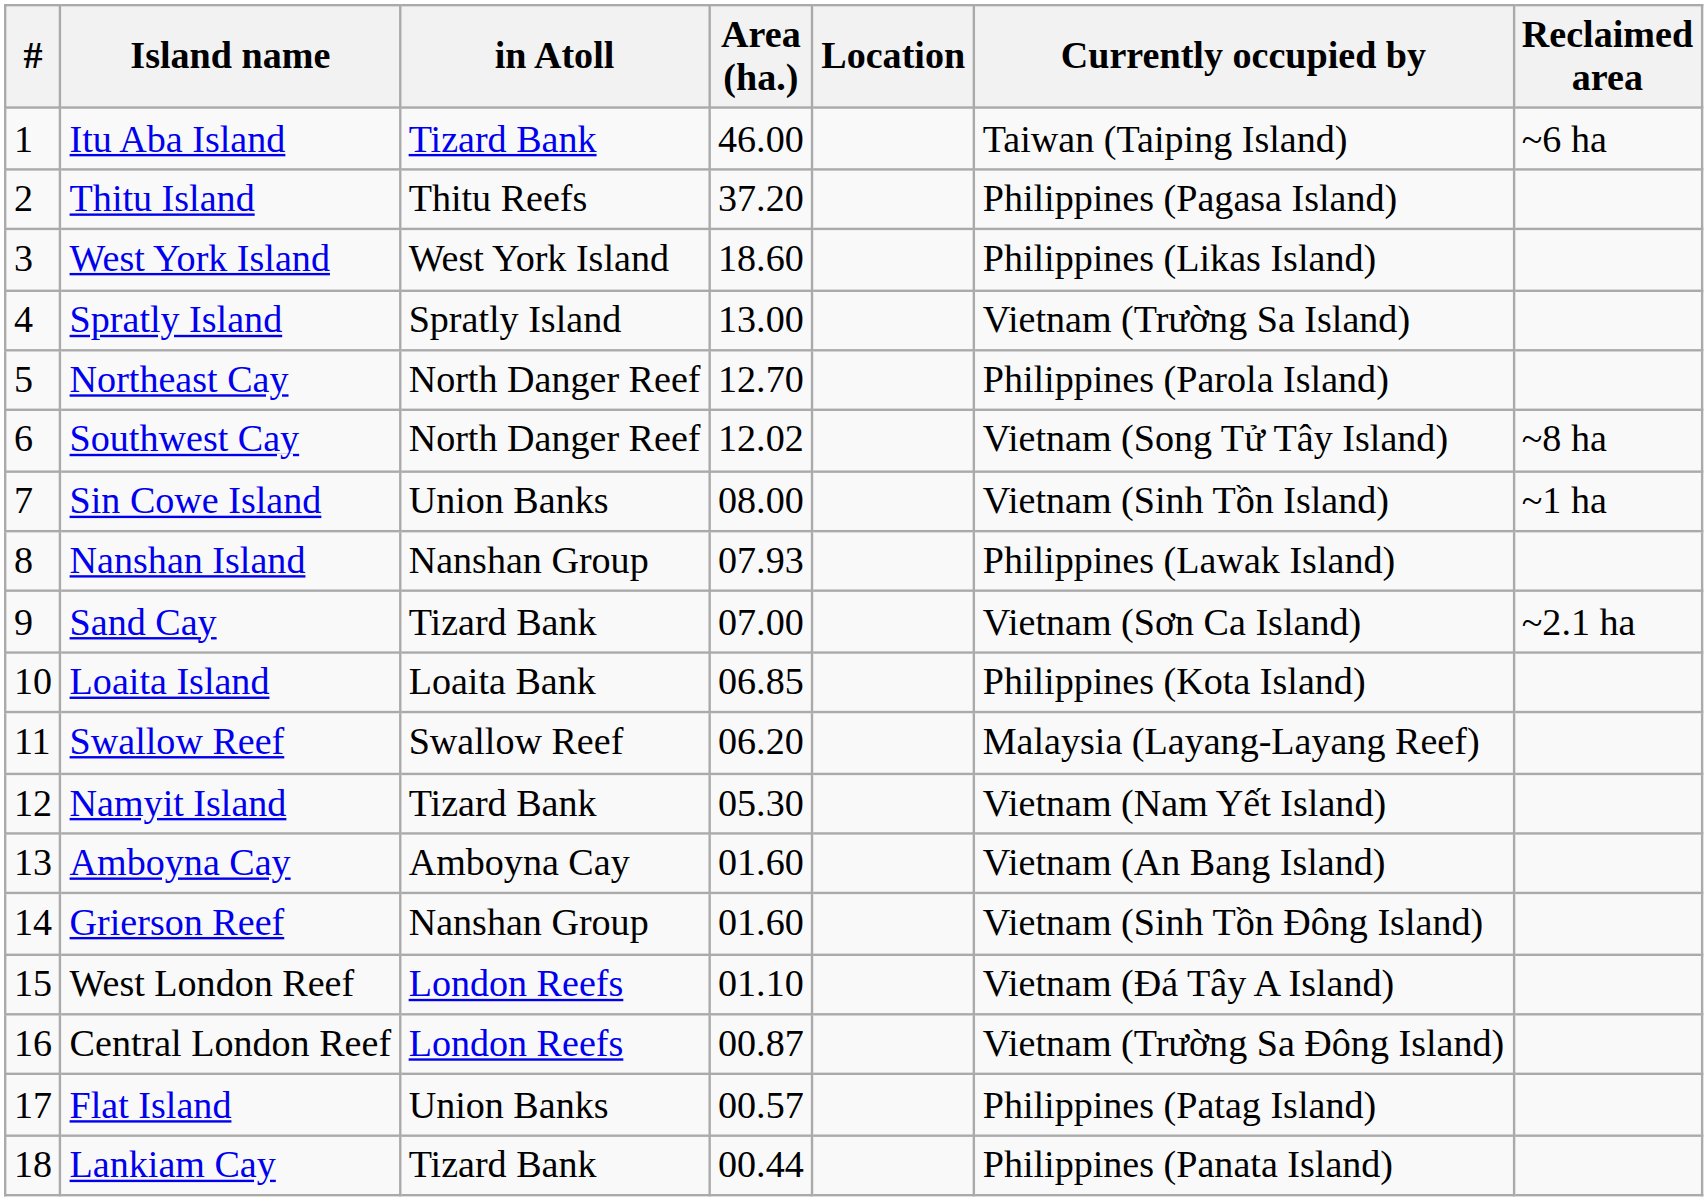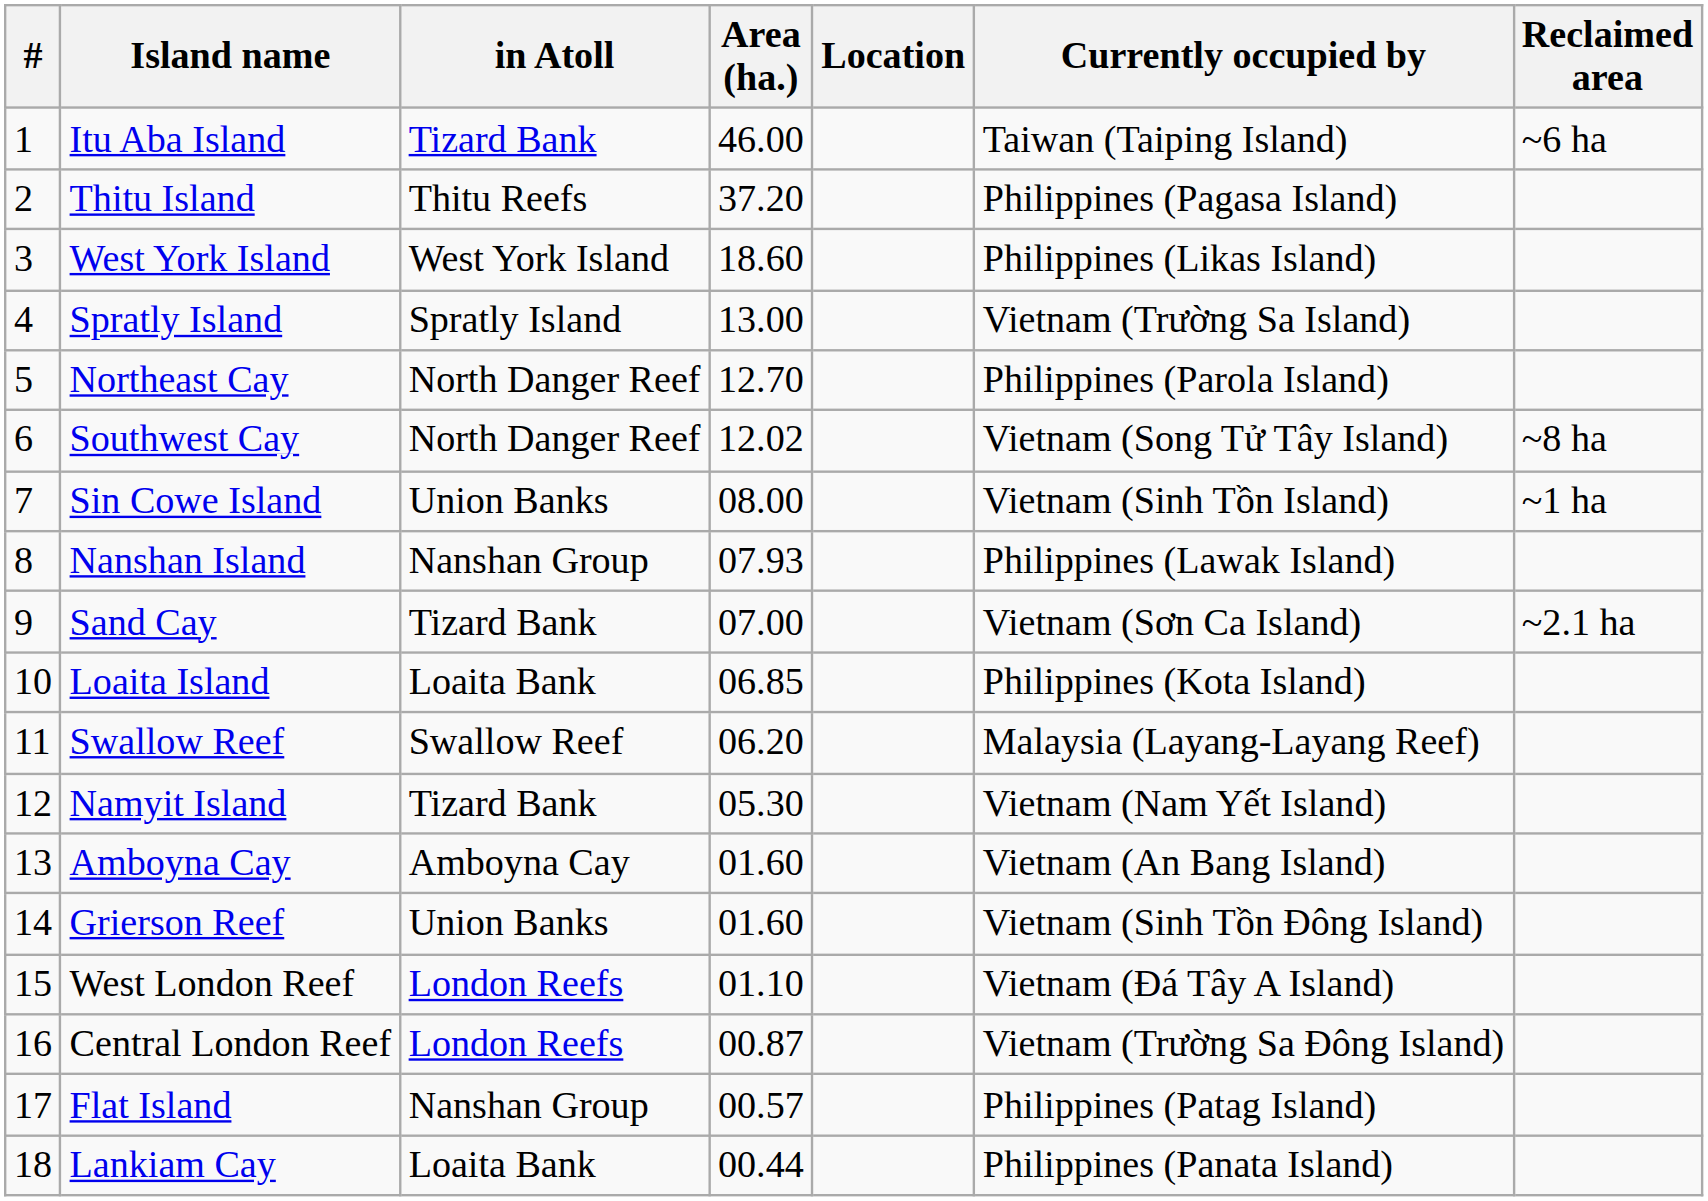 <table class="wikitable sortable">
 <tr>
 <th>#</th>
 <th>Island name</th>
 <th>in Atoll</th>
 <th>Area<br>(ha.)</th>
 <th>Location</th>
 <th>Currently occupied by</th>
 <th>Reclaimed<br>area</th>
 </tr>
 <tr>
 <td>1</td>
 <td><a href='#'>Itu Aba Island</a></td>
 <td><a href='#'>Tizard Bank</a></td>
 <td>46.00</td>
 <td></td>
 <td>Taiwan (Taiping Island)</td>
 <td>~6 ha</td>
 </tr>
 <tr>
 <td>2</td>
 <td><a href='#'>Thitu Island</a></td>
 <td>Thitu Reefs</td>
 <td>37.20</td>
 <td></td>
 <td>Philippines (Pagasa Island)</td>
 <td></td>
 </tr>
 <tr>
 <td>3</td>
 <td><a href='#'>West York Island</a></td>
 <td>West York Island</td>
 <td>18.60</td>
 <td></td>
 <td>Philippines (Likas Island)</td>
 <td></td>
 </tr>
 <tr>
 <td>4</td>
 <td><a href='#'>Spratly Island</a></td>
 <td>Spratly Island</td>
 <td>13.00</td>
 <td></td>
 <td>Vietnam (Trường Sa Island)</td>
 <td></td>
 </tr>
 <tr>
 <td>5</td>
 <td><a href='#'>Northeast Cay</a></td>
 <td>North Danger Reef</td>
 <td>12.70</td>
 <td></td>
 <td>Philippines (Parola Island)</td>
 <td></td>
 </tr>
 <tr>
 <td>6</td>
 <td><a href='#'>Southwest Cay</a></td>
 <td>North Danger Reef</td>
 <td>12.02</td>
 <td></td>
 <td>Vietnam (Song Tử Tây Island)</td>
 <td>~8 ha</td>
 </tr>
 <tr>
 <td>7</td>
 <td><a href='#'>Sin Cowe Island</a></td>
 <td>Union Banks</td>
 <td>08.00</td>
 <td></td>
 <td>Vietnam (Sinh Tồn Island)</td>
 <td>~1 ha</td>
 </tr>
 <tr>
 <td>8</td>
 <td><a href='#'>Nanshan Island</a></td>
 <td>Nanshan Group</td>
 <td>07.93</td>
 <td></td>
 <td>Philippines (Lawak Island)</td>
 <td></td>
 </tr>
 <tr>
 <td>9</td>
 <td><a href='#'>Sand Cay</a></td>
 <td>Tizard Bank</td>
 <td>07.00</td>
 <td></td>
 <td>Vietnam (Sơn Ca Island)</td>
 <td>~2.1 ha</td>
 </tr>
 <tr>
 <td>10</td>
 <td><a href='#'>Loaita Island</a></td>
 <td>Loaita Bank</td>
 <td>06.85</td>
 <td></td>
 <td>Philippines (Kota Island)</td>
 <td></td>
 </tr>
 <tr>
 <td>11</td>
 <td><a href='#'>Swallow Reef</a></td>
 <td>Swallow Reef</td>
 <td>06.20</td>
 <td></td>
 <td>Malaysia (Layang-Layang Reef)</td>
 <td></td>
 </tr>
 <tr>
 <td>12</td>
 <td><a href='#'>Namyit Island</a></td>
 <td>Tizard Bank</td>
 <td>05.30</td>
 <td></td>
 <td>Vietnam (Nam Yết Island)</td>
 <td></td>
 </tr>
 <tr>
 <td>13</td>
 <td><a href='#'>Amboyna Cay</a></td>
 <td>Amboyna Cay</td>
 <td>01.60</td>
 <td></td>
 <td>Vietnam (An Bang Island)</td>
 <td></td>
 </tr>
 <tr>
 <td>14</td>
 <td><a href='#'>Grierson Reef</a></td>
-<td>Nanshan Group</td>
+<td>Union Banks</td>
 <td>01.60</td>
 <td></td>
 <td>Vietnam (Sinh Tồn Đông Island)</td>
 <td></td>
 </tr>
 <tr>
 <td>15</td>
 <td>West London Reef</td>
 <td><a href='#'>London Reefs</a></td>
 <td>01.10</td>
 <td></td>
 <td>Vietnam (Đá Tây A Island)</td>
 <td></td>
 </tr>
 <tr>
 <td>16</td>
 <td>Central London Reef</td>
 <td><a href='#'>London Reefs</a></td>
 <td>00.87</td>
 <td></td>
 <td>Vietnam (Trường Sa Đông Island)</td>
 <td></td>
 </tr>
 <tr>
 <td>17</td>
 <td><a href='#'>Flat Island</a></td>
-<td>Union Banks</td>
+<td>Nanshan Group</td>
 <td>00.57</td>
 <td></td>
 <td>Philippines (Patag Island)</td>
 <td></td>
 </tr>
 <tr>
 <td>18</td>
 <td><a href='#'>Lankiam Cay</a></td>
-<td>Tizard Bank</td>
+<td>Loaita Bank</td>
 <td>00.44</td>
 <td></td>
 <td>Philippines (Panata Island)</td>
 <td></td>
 </tr>
 </table>
